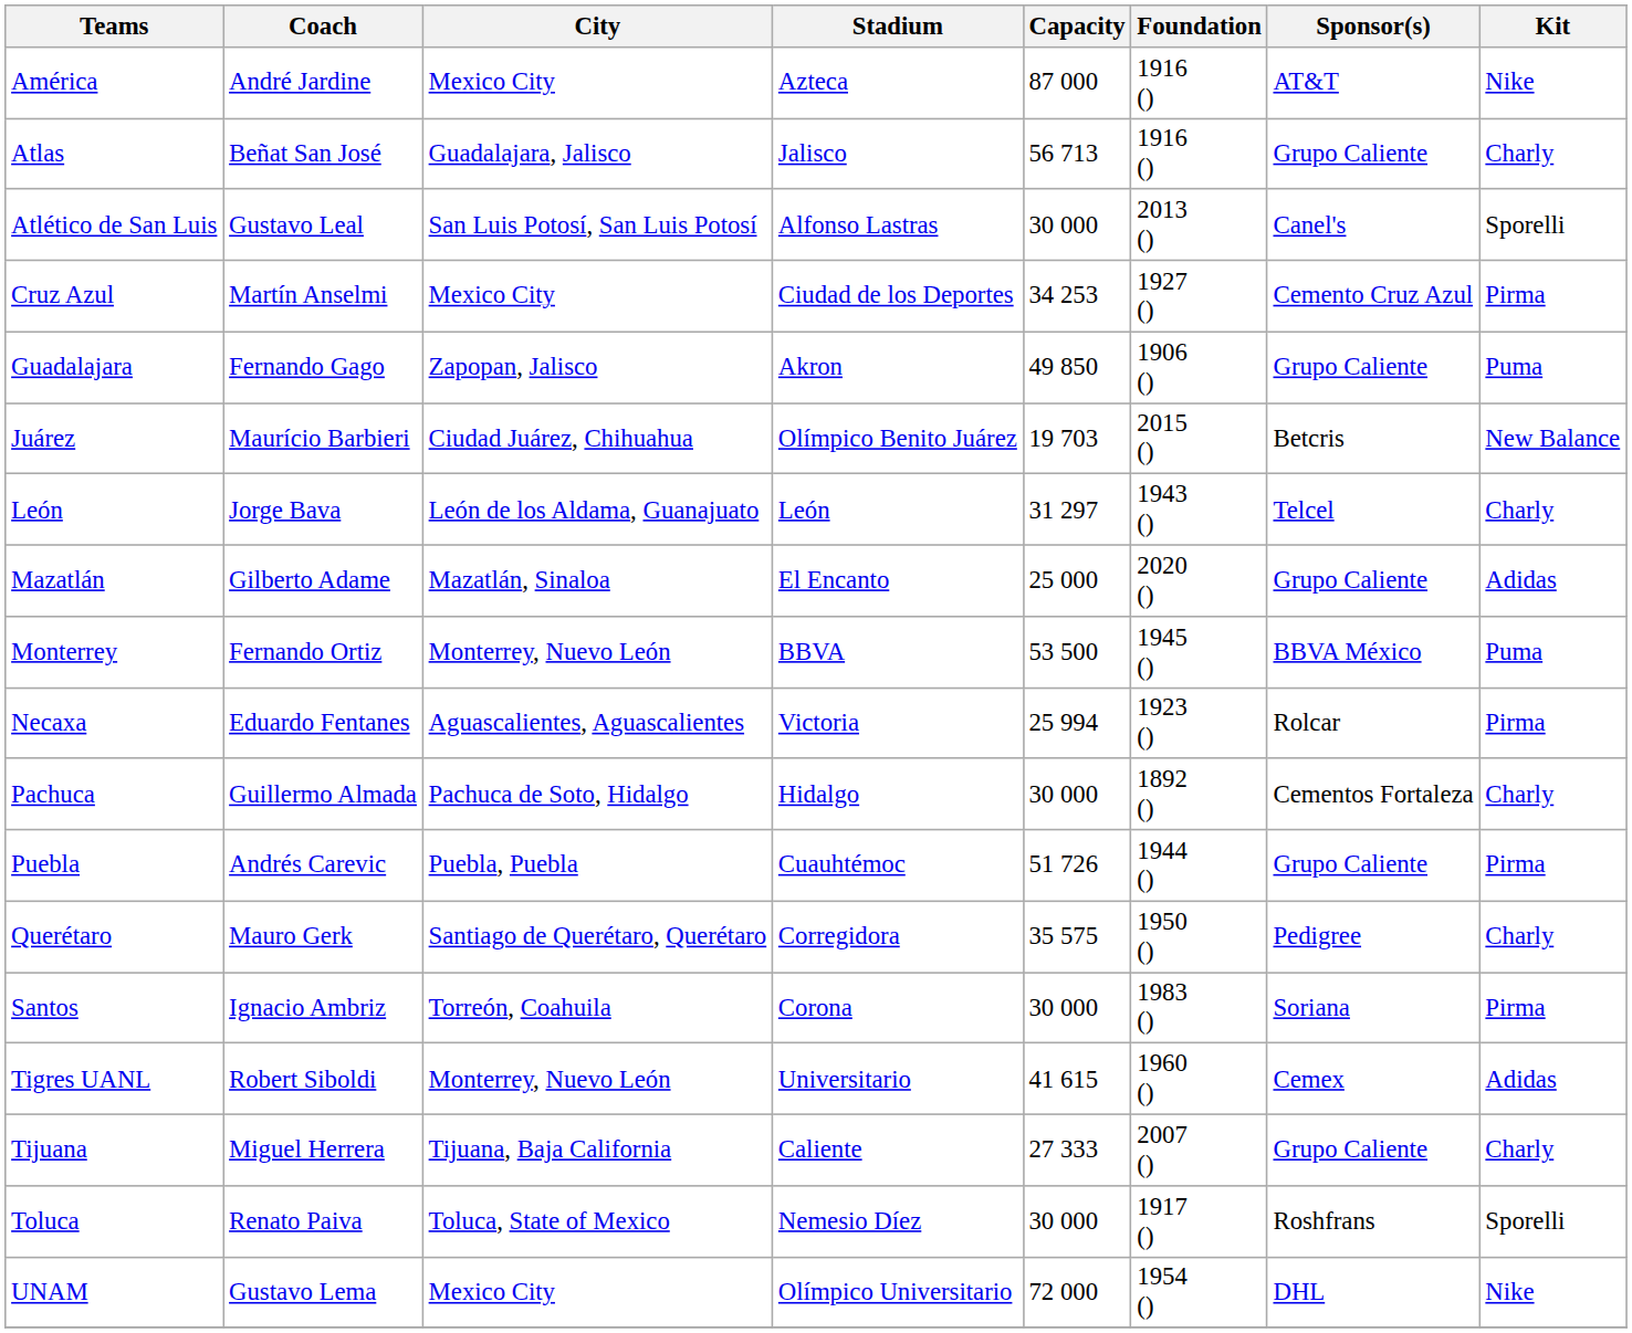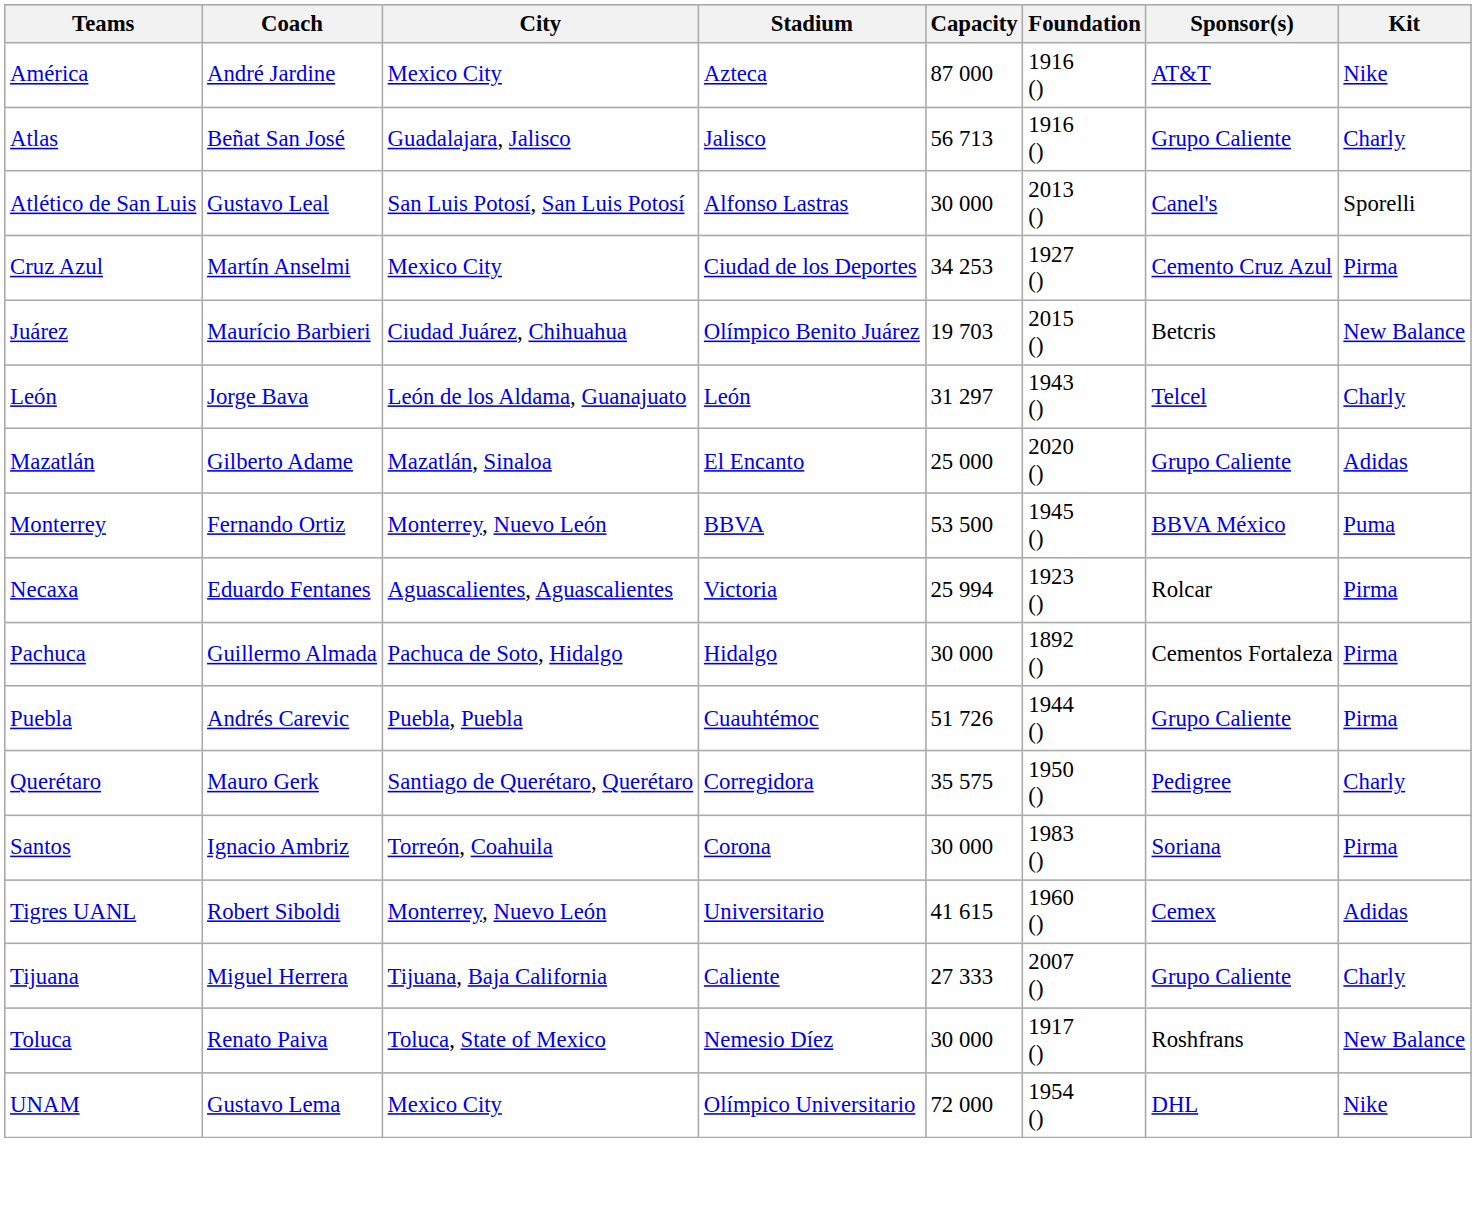 <table class="wikitable sortable col4cen col5cen col6cen col7cen col8cen" style="font-size:90%">
 <tr>
 <th>Teams</th>
 <th>Coach</th>
 <th>City</th>
 <th>Stadium</th>
 <th>Capacity</th>
 <th>Foundation</th>
 <th>Sponsor(s)</th>
 <th>Kit</th>
 </tr>
 <tr style="background:#FFFFFF;">
 <td><a href='#'>América</a></td>
 <td> <a href='#'>André Jardine</a></td>
 <td><a href='#'>Mexico City</a></td>
 <td><a href='#'>Azteca</a></td>
 <td>87 000</td>
 <td>1916<br>()</td>
 <td> <a href='#'>AT&T</a></td>
 <td> <a href='#'>Nike</a></td>
 </tr>
 <tr style="background:#FFFFFF;">
 <td><a href='#'>Atlas</a></td>
 <td> <a href='#'>Beñat San José</a></td>
 <td><a href='#'>Guadalajara</a>, <a href='#'>Jalisco</a></td>
 <td><a href='#'>Jalisco</a></td>
 <td>56 713</td>
 <td>1916<br>()</td>
 <td> <a href='#'>Grupo Caliente</a></td>
 <td> <a href='#'>Charly</a></td>
 </tr>
 <tr style="background:#FFFFFF;">
 <td><a href='#'>Atlético de San Luis</a></td>
 <td> <a href='#'>Gustavo Leal</a></td>
 <td><a href='#'>San Luis Potosí</a>, <a href='#'>San Luis Potosí</a></td>
 <td><a href='#'>Alfonso Lastras</a></td>
 <td>30 000</td>
 <td>2013<br>()</td>
 <td> <a href='#'>Canel's</a></td>
 <td> Sporelli</td>
 </tr>
 <tr style="background:#FFFFFF;">
 <td><a href='#'>Cruz Azul</a></td>
 <td> <a href='#'>Martín Anselmi</a></td>
 <td><a href='#'>Mexico City</a></td>
 <td><a href='#'>Ciudad de los Deportes</a></td>
 <td>34 253</td>
 <td>1927<br>()</td>
 <td> <a href='#'>Cemento Cruz Azul</a></td>
 <td> <a href='#'>Pirma</a></td>
-</tr>
-<tr style="background:#FFFFFF;">
-<td><a href='#'>Guadalajara</a></td>
-<td> <a href='#'>Fernando Gago</a></td>
-<td><a href='#'>Zapopan</a>, <a href='#'>Jalisco</a></td>
-<td><a href='#'>Akron</a></td>
-<td>49 850</td>
-<td>1906<br>()</td>
-<td> <a href='#'>Grupo Caliente</a></td>
-<td> <a href='#'>Puma</a></td>
 </tr>
 <tr style="background:#FFFFFF;">
 <td><a href='#'>Juárez</a></td>
 <td> <a href='#'>Maurício Barbieri</a></td>
 <td><a href='#'>Ciudad Juárez</a>, <a href='#'>Chihuahua</a></td>
 <td><a href='#'>Olímpico Benito Juárez</a></td>
 <td>19 703</td>
 <td>2015<br>()</td>
 <td> Betcris</td>
 <td> <a href='#'>New Balance</a></td>
 </tr>
 <tr style="background:#FFFFFF;">
 <td><a href='#'>León</a></td>
 <td> <a href='#'>Jorge Bava</a></td>
 <td><a href='#'>León de los Aldama</a>, <a href='#'>Guanajuato</a></td>
 <td><a href='#'>León</a></td>
 <td>31 297</td>
 <td>1943<br>()</td>
 <td> <a href='#'>Telcel</a></td>
 <td> <a href='#'>Charly</a></td>
 </tr>
 <tr style="background:#FFFFFF;">
 <td><a href='#'>Mazatlán</a></td>
 <td> <a href='#'>Gilberto Adame</a> </td>
 <td><a href='#'>Mazatlán</a>, <a href='#'>Sinaloa</a></td>
 <td><a href='#'>El Encanto</a></td>
 <td>25 000</td>
 <td>2020<br>()</td>
 <td> <a href='#'>Grupo Caliente</a></td>
 <td> <a href='#'>Adidas</a></td>
 </tr>
 <tr style="background:#FFFFFF;">
 <td><a href='#'>Monterrey</a></td>
 <td> <a href='#'>Fernando Ortiz</a></td>
 <td><a href='#'>Monterrey</a>, <a href='#'>Nuevo León</a></td>
 <td><a href='#'>BBVA</a></td>
 <td>53 500</td>
 <td>1945<br>()</td>
 <td> <a href='#'>BBVA México</a></td>
 <td> <a href='#'>Puma</a></td>
 </tr>
 <tr style="background:#FFFFFF;">
 <td><a href='#'>Necaxa</a></td>
 <td> <a href='#'>Eduardo Fentanes</a></td>
 <td><a href='#'>Aguascalientes</a>, <a href='#'>Aguascalientes</a></td>
 <td><a href='#'>Victoria</a></td>
 <td>25 994</td>
 <td>1923<br>()</td>
 <td> Rolcar</td>
 <td> <a href='#'>Pirma</a></td>
 </tr>
 <tr style="background:#FFFFFF;">
 <td><a href='#'>Pachuca</a></td>
 <td> <a href='#'>Guillermo Almada</a></td>
 <td><a href='#'>Pachuca de Soto</a>, <a href='#'>Hidalgo</a></td>
 <td><a href='#'>Hidalgo</a></td>
 <td>30 000</td>
 <td>1892<br>()</td>
 <td> Cementos Fortaleza</td>
-<td> <a href='#'>Charly</a></td>
+<td> <a href='#'>Pirma</a></td>
 </tr>
 <tr style="background:#FFFFFF;">
 <td><a href='#'>Puebla</a></td>
 <td> <a href='#'>Andrés Carevic</a></td>
 <td><a href='#'>Puebla</a>, <a href='#'>Puebla</a></td>
 <td><a href='#'>Cuauhtémoc</a></td>
 <td>51 726</td>
 <td>1944<br>()</td>
 <td> <a href='#'>Grupo Caliente</a></td>
 <td> <a href='#'>Pirma</a></td>
 </tr>
 <tr style="background:#FFFFFF;">
 <td><a href='#'>Querétaro</a></td>
 <td> <a href='#'>Mauro Gerk</a></td>
 <td><a href='#'>Santiago de Querétaro</a>, <a href='#'>Querétaro</a></td>
 <td><a href='#'>Corregidora</a></td>
 <td>35 575</td>
 <td>1950<br>()</td>
 <td> <a href='#'>Pedigree</a></td>
 <td> <a href='#'>Charly</a></td>
 </tr>
 <tr style="background:#FFFFFF;">
 <td><a href='#'>Santos</a></td>
 <td> <a href='#'>Ignacio Ambriz</a></td>
 <td><a href='#'>Torreón</a>, <a href='#'>Coahuila</a></td>
 <td><a href='#'>Corona</a></td>
 <td>30 000</td>
 <td>1983<br>()</td>
 <td> <a href='#'>Soriana</a></td>
 <td> <a href='#'>Pirma</a></td>
 </tr>
 <tr style="background:#FFFFFF;">
 <td><a href='#'>Tigres UANL</a></td>
 <td> <a href='#'>Robert Siboldi</a></td>
 <td><a href='#'>Monterrey</a>, <a href='#'>Nuevo León</a></td>
 <td><a href='#'>Universitario</a></td>
 <td>41 615</td>
 <td>1960<br>()</td>
 <td> <a href='#'>Cemex</a></td>
 <td> <a href='#'>Adidas</a></td>
 </tr>
 <tr style="background:#FFFFFF;">
 <td><a href='#'>Tijuana</a></td>
 <td> <a href='#'>Miguel Herrera</a></td>
 <td><a href='#'>Tijuana</a>, <a href='#'>Baja California</a></td>
 <td><a href='#'>Caliente</a></td>
 <td>27 333</td>
 <td>2007<br>()</td>
 <td> <a href='#'>Grupo Caliente</a></td>
 <td rowspan="1"> <a href='#'>Charly</a></td>
 </tr>
 <tr style="background:#FFFFFF;">
 <td><a href='#'>Toluca</a></td>
 <td> <a href='#'>Renato Paiva</a></td>
 <td><a href='#'>Toluca</a>, <a href='#'>State of Mexico</a></td>
 <td><a href='#'>Nemesio Díez</a></td>
 <td>30 000</td>
 <td>1917<br>()</td>
 <td> Roshfrans</td>
-<td> Sporelli</td>
+<td> <a href='#'>New Balance</a></td>
 </tr>
 <tr style="background:#FFFFFF;">
 <td><a href='#'>UNAM</a></td>
 <td> <a href='#'>Gustavo Lema</a></td>
 <td><a href='#'>Mexico City</a></td>
 <td><a href='#'>Olímpico Universitario</a></td>
 <td>72 000</td>
 <td>1954<br>()</td>
 <td> <a href='#'>DHL</a></td>
 <td> <a href='#'>Nike</a></td>
 </tr>
 <tr>
 </tr>
 </table>
